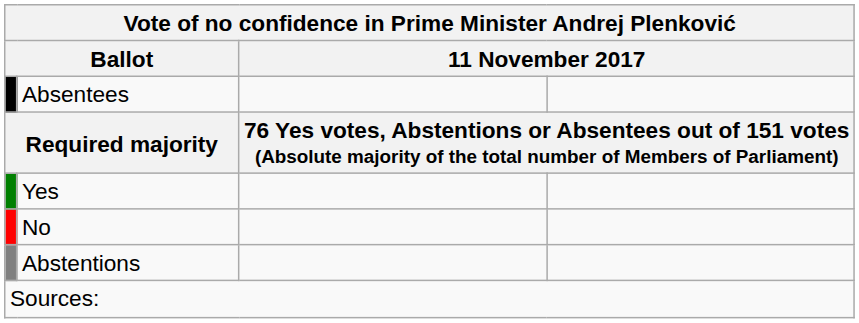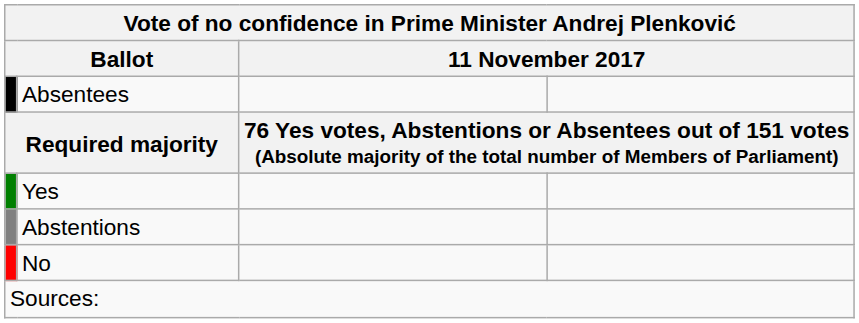 <table class="wikitable" style="text-align:center; font-size:95%;">
 <tr style="background:#e9e9e9;">
 <th colspan="4">Vote of no confidence in Prime Minister Andrej Plenković</th>
 </tr>
 <tr>
 <th colspan="2" style="width:150px;">Ballot</th>
 <th colspan="2">11 November 2017</th>
 </tr>
 <tr>
 <th style="background:black;"></th>
 <td style="text-align:left;">Absentees</td>
 <td></td>
 <td></td>
 </tr>
 <tr>
 <th colspan="2">Required majority</th>
 <th colspan="2"><strong>76 Yes votes, Abstentions or Absentees out of 151 votes<br><small>(Absolute majority of the total number of Members of Parliament)</small></strong></th>
 </tr>
 <tr>
 <th style="width:1px; background:green;"></th>
 <td style="text-align:left;">Yes</td>
 <td></td>
 <td></td>
 </tr>
 <tr>
-<th style="background:red;"></th>
-<td style="text-align:left;">No</td>
+<th style="background:gray;"></th>
+<td style="text-align:left;">Abstentions</td>
 <td></td>
 <td></td>
 </tr>
 <tr>
-<th style="background:gray;"></th>
-<td style="text-align:left;">Abstentions</td>
+<th style="background:red;"></th>
+<td style="text-align:left;">No</td>
 <td></td>
 <td></td>
 </tr>
 <tr>
 <td style="text-align:left;" colspan="4">Sources:</td>
 </tr>
 </table>
